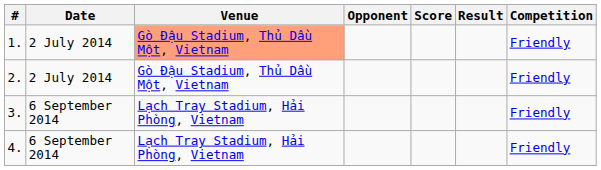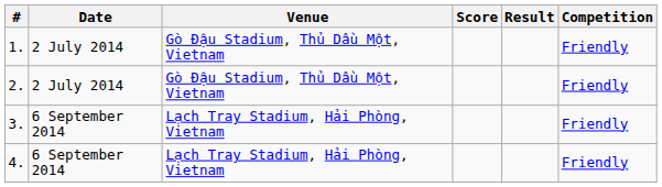 <table class="wikitable">
 <tr>
 <th>#</th>
 <th>Date</th>
 <th>Venue</th>
-<th>Opponent</th>
 <th>Score</th>
 <th>Result</th>
 <th>Competition</th>
 </tr>
 <tr>
 <td>1.</td>
 <td>2 July 2014</td>
-<td style="background: lightsalmon;"><a href='#'>Gò Đậu Stadium</a>, <a href='#'>Thủ Dầu Một</a>, <a href='#'>Vietnam</a></td>
-<td></td>
+<td><a href='#'>Gò Đậu Stadium</a>, <a href='#'>Thủ Dầu Một</a>, <a href='#'>Vietnam</a></td>
 <td></td>
 <td></td>
 <td><a href='#'>Friendly</a></td>
 </tr>
 <tr>
 <td>2.</td>
 <td>2 July 2014</td>
 <td><a href='#'>Gò Đậu Stadium</a>, <a href='#'>Thủ Dầu Một</a>, <a href='#'>Vietnam</a></td>
 <td></td>
 <td></td>
-<td></td>
 <td><a href='#'>Friendly</a></td>
 </tr>
 <tr>
 <td>3.</td>
 <td>6 September 2014</td>
 <td><a href='#'>Lạch Tray Stadium</a>, <a href='#'>Hải Phòng</a>, <a href='#'>Vietnam</a></td>
-<td></td>
 <td></td>
 <td></td>
 <td><a href='#'>Friendly</a></td>
 </tr>
 <tr>
 <td>4.</td>
 <td>6 September 2014</td>
 <td><a href='#'>Lạch Tray Stadium</a>, <a href='#'>Hải Phòng</a>, <a href='#'>Vietnam</a></td>
 <td></td>
 <td></td>
-<td></td>
 <td><a href='#'>Friendly</a></td>
 </tr>
 </table>
